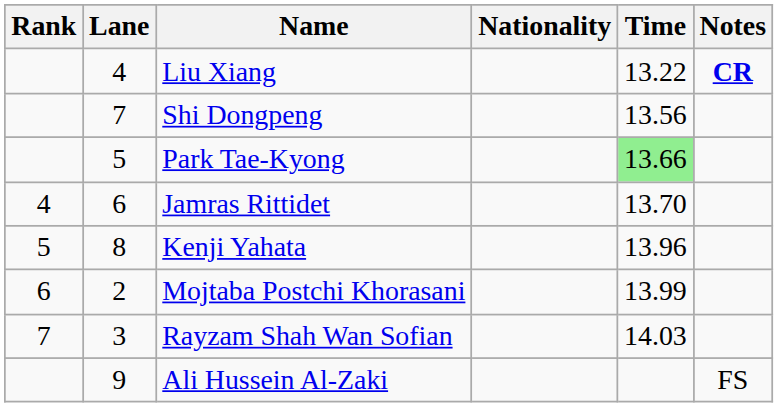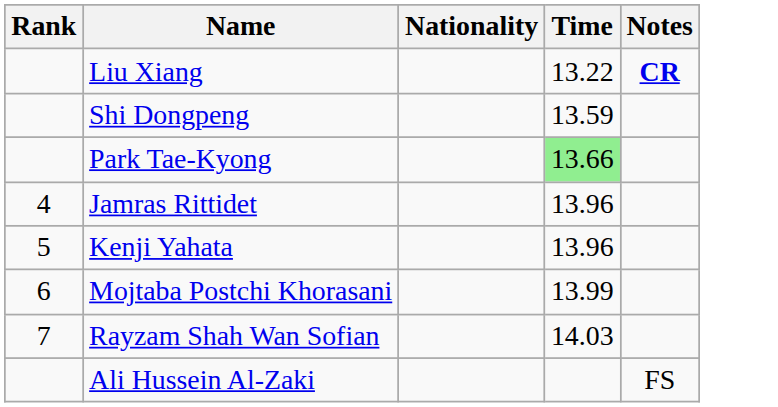 <table class="wikitable sortable" style="text-align:center">
 <tr>
 <th>Rank</th>
-<th>Lane</th>
 <th>Name</th>
 <th>Nationality</th>
 <th>Time</th>
 <th>Notes</th>
 </tr>
 <tr>
 <td></td>
-<td>4</td>
 <td align=left><a href='#'>Liu Xiang</a></td>
 <td align=left></td>
 <td>13.22</td>
 <td><strong><a href='#'>CR</a></strong></td>
 </tr>
 <tr>
 <td></td>
-<td>7</td>
 <td align=left><a href='#'>Shi Dongpeng</a></td>
 <td align=left></td>
-<td>13.56</td>
+<td>13.59</td>
 <td></td>
 </tr>
 <tr>
 <td></td>
-<td>5</td>
 <td align=left><a href='#'>Park Tae-Kyong</a></td>
 <td align=left></td>
 <td style="background: lightgreen;">13.66</td>
 <td></td>
 </tr>
 <tr>
 <td>4</td>
-<td>6</td>
 <td align="left"><a href='#'>Jamras Rittidet</a></td>
 <td align=left></td>
-<td>13.70</td>
+<td>13.96</td>
 <td></td>
 </tr>
 <tr>
 <td>5</td>
-<td>8</td>
 <td align="left"><a href='#'>Kenji Yahata</a></td>
 <td align=left></td>
 <td>13.96</td>
 <td></td>
 </tr>
 <tr>
 <td>6</td>
-<td>2</td>
 <td align="left"><a href='#'>Mojtaba Postchi Khorasani</a></td>
 <td align=left></td>
 <td>13.99</td>
 <td></td>
 </tr>
 <tr>
 <td>7</td>
-<td>3</td>
 <td align="left"><a href='#'>Rayzam Shah Wan Sofian</a></td>
 <td align=left></td>
 <td>14.03</td>
 <td></td>
 </tr>
 <tr>
 <td></td>
-<td>9</td>
 <td align="left"><a href='#'>Ali Hussein Al-Zaki</a></td>
 <td align=left></td>
 <td></td>
 <td>FS</td>
 </tr>
 </table>
